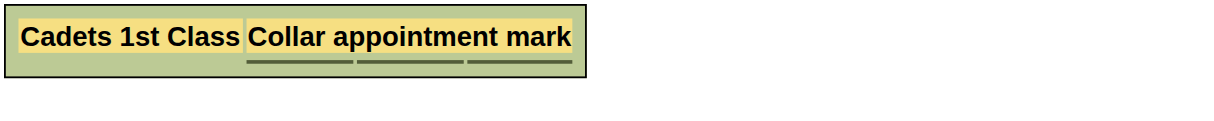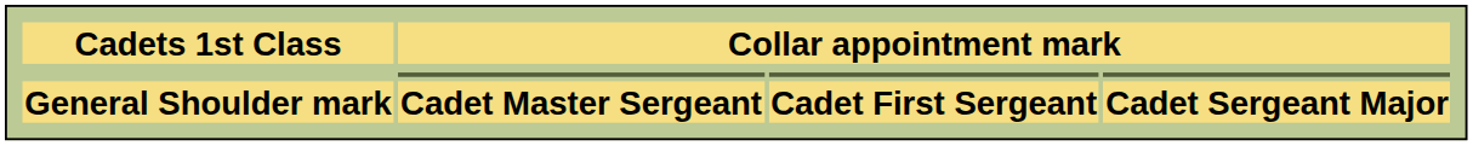 <table style="border:1px solid #000000; background-color:#bcca95; padding:5px; font-size:95%; margin: 0px 12px 12px 0px;">
 <tr bgcolor="#f6df82">
 <th>Cadets 1st Class</th>
 <th colspan=3>Collar appointment mark</th>
 </tr>
 <tr align="center">
 <td rowspan=2></td>
 </tr>
 <tr bgcolor="#535d39">
 <td></td>
 <td></td>
 <td></td>
 </tr>
+<tr bgcolor="#f6df82">
+<td align="center"><strong>General Shoulder mark</strong></td>
+<td align="center"><strong>Cadet Master Sergeant</strong></td>
+<td align="center"><strong>Cadet First Sergeant</strong></td>
+<td align="center"><strong>Cadet Sergeant Major</strong></td>
+</tr>
 </table>
